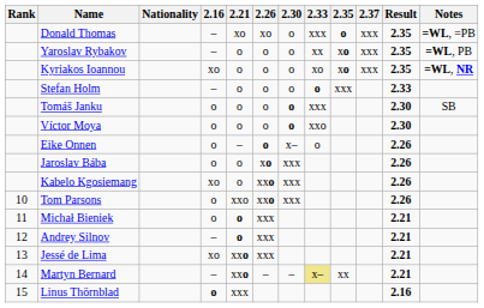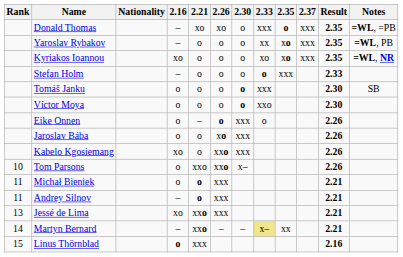 <table class="wikitable sortable" style="text-align:center">
 <tr>
 <th>Rank</th>
 <th>Name</th>
 <th>Nationality</th>
 <th>2.16</th>
 <th>2.21</th>
 <th>2.26</th>
 <th>2.30</th>
 <th>2.33</th>
 <th>2.35</th>
 <th>2.37</th>
 <th>Result</th>
 <th>Notes</th>
 </tr>
 <tr>
 <td></td>
 <td align=left><a href='#'>Donald Thomas</a></td>
 <td align=left></td>
 <td>–</td>
 <td>xo</td>
 <td>xo</td>
 <td>o</td>
 <td>xxx</td>
 <td><strong>o</strong></td>
 <td>xxx</td>
 <td><strong>2.35</strong></td>
 <td><strong>=WL</strong>, =PB</td>
 </tr>
 <tr>
 <td></td>
 <td align=left><a href='#'>Yaroslav Rybakov</a></td>
 <td align=left></td>
 <td>–</td>
 <td>o</td>
 <td>o</td>
 <td>o</td>
 <td>xx</td>
 <td>x<strong>o</strong></td>
 <td>xxx</td>
 <td><strong>2.35</strong></td>
 <td><strong>=WL</strong>, PB</td>
 </tr>
 <tr>
 <td></td>
 <td align=left><a href='#'>Kyriakos Ioannou</a></td>
 <td align=left></td>
 <td>xo</td>
 <td>o</td>
 <td>o</td>
 <td>o</td>
 <td>xo</td>
 <td>x<strong>o</strong></td>
 <td>xxx</td>
 <td><strong>2.35</strong></td>
 <td><strong>=WL</strong>, <strong><a href='#'>NR</a></strong></td>
 </tr>
 <tr>
 <td></td>
 <td align=left><a href='#'>Stefan Holm</a></td>
 <td align=left></td>
 <td>–</td>
 <td>o</td>
 <td>o</td>
 <td>o</td>
 <td><strong>o</strong></td>
 <td>xxx</td>
 <td></td>
 <td><strong>2.33</strong></td>
 <td></td>
 </tr>
 <tr>
 <td></td>
 <td align=left><a href='#'>Tomáš Janku</a></td>
 <td align=left></td>
 <td>o</td>
 <td>o</td>
 <td>o</td>
 <td><strong>o</strong></td>
 <td>xxx</td>
 <td></td>
 <td></td>
 <td><strong>2.30</strong></td>
 <td>SB</td>
 </tr>
 <tr>
 <td></td>
 <td align=left><a href='#'>Víctor Moya</a></td>
 <td align=left></td>
 <td>o</td>
 <td>o</td>
 <td>o</td>
 <td><strong>o</strong></td>
 <td>xxo</td>
 <td></td>
 <td></td>
 <td><strong>2.30</strong></td>
 <td></td>
 </tr>
 <tr>
 <td></td>
 <td align=left><a href='#'>Eike Onnen</a></td>
 <td align=left></td>
 <td>o</td>
 <td>–</td>
 <td><strong>o</strong></td>
-<td>x–</td>
+<td>xxx</td>
 <td>o</td>
 <td></td>
 <td></td>
 <td><strong>2.26</strong></td>
 <td></td>
 </tr>
 <tr>
 <td></td>
 <td align=left><a href='#'>Jaroslav Bába</a></td>
 <td align=left></td>
 <td>o</td>
 <td>o</td>
 <td>x<strong>o</strong></td>
 <td>xxx</td>
 <td></td>
 <td></td>
 <td></td>
 <td><strong>2.26</strong></td>
 <td></td>
 </tr>
 <tr>
 <td></td>
 <td align=left><a href='#'>Kabelo Kgosiemang</a></td>
 <td align=left></td>
 <td>xo</td>
 <td>o</td>
 <td>xx<strong>o</strong></td>
 <td>xxx</td>
 <td></td>
 <td></td>
 <td></td>
 <td><strong>2.26</strong></td>
 <td></td>
 </tr>
 <tr>
 <td>10</td>
 <td align=left><a href='#'>Tom Parsons</a></td>
 <td align=left></td>
 <td>o</td>
 <td>xxo</td>
 <td>xx<strong>o</strong></td>
-<td>xxx</td>
+<td>x–</td>
 <td></td>
 <td></td>
 <td></td>
 <td><strong>2.26</strong></td>
 <td></td>
 </tr>
 <tr>
 <td>11</td>
 <td align=left><a href='#'>Michał Bieniek</a></td>
 <td align=left></td>
 <td>o</td>
 <td><strong>o</strong></td>
 <td>xxx</td>
 <td></td>
 <td></td>
 <td></td>
 <td></td>
 <td><strong>2.21</strong></td>
 <td></td>
 </tr>
 <tr>
-<td>12</td>
+<td>11</td>
 <td align=left><a href='#'>Andrey Silnov</a></td>
 <td align=left></td>
 <td>–</td>
 <td><strong>o</strong></td>
 <td>xxx</td>
 <td></td>
 <td></td>
 <td></td>
 <td></td>
 <td><strong>2.21</strong></td>
 <td></td>
 </tr>
 <tr>
 <td>13</td>
 <td align=left><a href='#'>Jessé de Lima</a></td>
 <td align=left></td>
 <td>xo</td>
 <td>xx<strong>o</strong></td>
 <td>xxx</td>
 <td></td>
 <td></td>
 <td></td>
 <td></td>
 <td><strong>2.21</strong></td>
 <td></td>
 </tr>
 <tr>
 <td>14</td>
 <td align=left><a href='#'>Martyn Bernard</a></td>
 <td align=left></td>
 <td>–</td>
 <td>xx<strong>o</strong></td>
 <td>–</td>
 <td>–</td>
 <td style="background: khaki;">x–</td>
 <td>xx</td>
 <td></td>
 <td><strong>2.21</strong></td>
 <td></td>
 </tr>
 <tr>
 <td>15</td>
 <td align=left><a href='#'>Linus Thörnblad</a></td>
 <td align=left></td>
 <td><strong>o</strong></td>
 <td>xxx</td>
 <td></td>
 <td></td>
 <td></td>
 <td></td>
 <td></td>
 <td><strong>2.16</strong></td>
 <td></td>
 </tr>
 </table>
